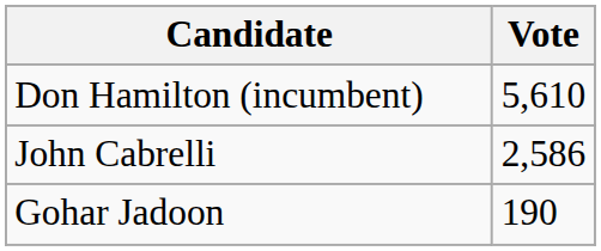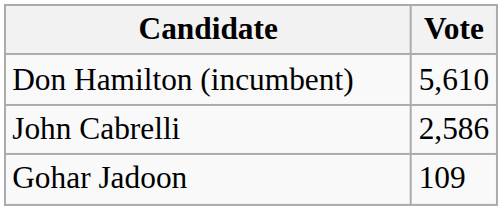 <table class="wikitable">
 <tr>
 <th bgcolor="#DDDDFF" width="200px">Candidate</th>
 <th bgcolor="#DDDDFF">Vote</th>
 </tr>
 <tr>
 <td>Don Hamilton (incumbent)</td>
 <td>5,610</td>
 </tr>
 <tr>
 <td>John Cabrelli</td>
 <td>2,586</td>
 </tr>
 <tr>
 <td>Gohar Jadoon</td>
-<td>190</td>
+<td>109</td>
 </tr>
 </table>
